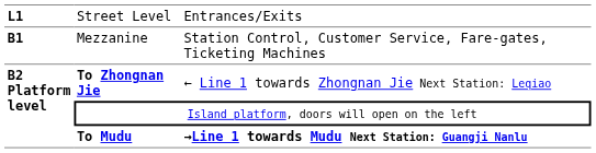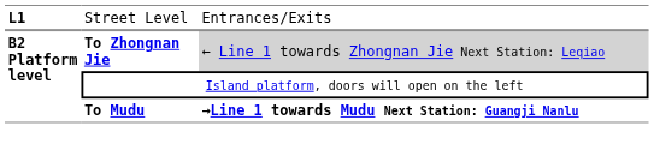 <table table border=0 cellspacing=0 cellpadding=3>
 <tr>
 <td style="border-top:solid 1px gray;border-bottom:solid 1px gray;" valign=top width=50><strong>L1</strong></td>
 <td style="border-top:solid 1px gray;border-bottom:solid 1px gray;" valign=top width=100>Street Level</td>
 <td style="border-top:solid 1px gray;border-bottom:solid 1px gray;" valign=top width=400>Entrances/Exits</td>
 </tr>
 <tr>
-<td valign=top width=50><strong>B1</strong></td>
-<td valign=top width=100>Mezzanine</td>
-<td valign=top width=400>Station Control, Customer Service, Fare-gates, Ticketing Machines</td>
-</tr>
-<tr>
 <td style="border-top:solid 1px gray;border-bottom:solid 1px gray;" valign=top width=50 rowspan=3><strong>B2<br>Platform level</strong></td>
 <td style="border-top:solid 1px gray;" width=100><span><strong>To <a href='#'>Zhongnan Jie</a></strong></span></td>
-<td style="border-top:solid 1px gray;" width=400>← <a href='#'>Line 1</a>   towards <a href='#'>Zhongnan Jie</a><small> Next Station: <a href='#'>Leqiao</a></small></td>
+<td style="background: lightgrey; border-top:solid 1px gray;" width=400>← <a href='#'>Line 1</a>   towards <a href='#'>Zhongnan Jie</a><small> Next Station: <a href='#'>Leqiao</a></small></td>
 </tr>
 <tr>
 <td style="border-bottom:solid 2px black;border-top:solid 2px black;border-right:solid 2px black;border-left:solid 2px black;text-align:center;" colspan=2><small><a href='#'>Island platform</a>, doors will open on the left</small></td>
 </tr>
 <tr>
 <td style="border-bottom:solid 1px gray;"><span><strong>To <a href='#'>Mudu</a></strong></span></td>
 <td style="border-bottom:solid 1px gray;"><strong>→<a href='#'>Line 1</a> towards  <a href='#'>Mudu</a> <small>  Next Station: <a href='#'>Guangji Nanlu</a></small></strong></td>
 </tr>
 </table>
